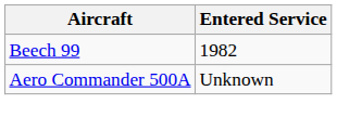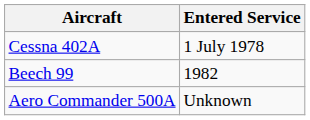 <table class="wikitable">
 <tr>
 <th>Aircraft</th>
 <th>Entered Service</th>
+</tr>
+<tr>
+<td><a href='#'>Cessna 402A</a></td>
+<td>1 July 1978</td>
 </tr>
 <tr>
 <td><a href='#'>Beech 99</a></td>
 <td>1982</td>
 </tr>
 <tr>
 <td><a href='#'>Aero Commander 500A</a></td>
 <td>Unknown</td>
 </tr>
 </table>
